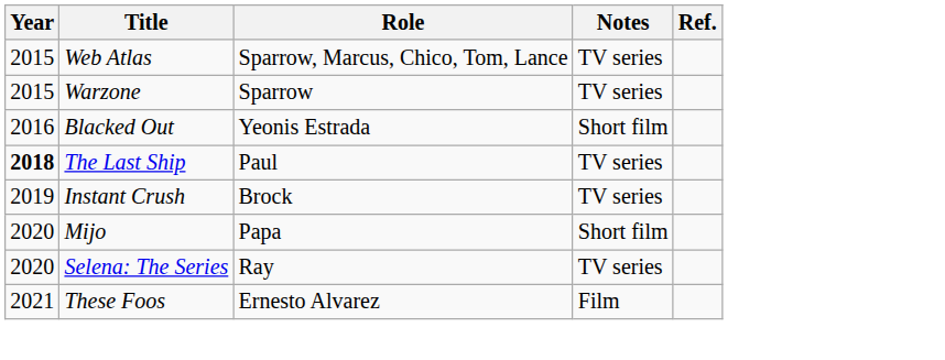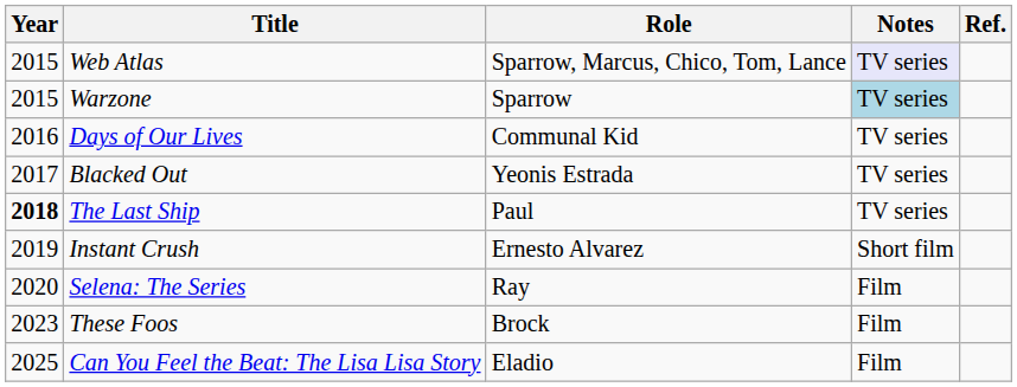 <table class="wikitable">
 <tr>
 <th>Year</th>
 <th>Title</th>
 <th>Role</th>
 <th>Notes</th>
 <th>Ref.</th>
 </tr>
 <tr>
 <td>2015</td>
 <td><em>Web Atlas</em></td>
 <td>Sparrow, Marcus, Chico, Tom, Lance</td>
-<td>TV series</td>
+<td style="background: lavender;">TV series</td>
 <td></td>
 </tr>
 <tr>
 <td>2015</td>
 <td><em>Warzone</em></td>
 <td>Sparrow</td>
+<td style="background: lightblue;">TV series</td>
+<td></td>
+</tr>
+<tr>
+<td>2016</td>
+<td><em><a href='#'>Days of Our Lives</a></em></td>
+<td>Communal Kid</td>
 <td>TV series</td>
 <td></td>
 </tr>
 <tr>
-<td>2016</td>
+<td>2017</td>
 <td><em>Blacked Out</em></td>
 <td>Yeonis Estrada</td>
-<td>Short film</td>
+<td>TV series</td>
 <td></td>
 </tr>
 <tr>
 <td><strong>2018</strong></td>
 <td><em><a href='#'>The Last Ship</a></em></td>
 <td>Paul</td>
 <td>TV series</td>
 <td></td>
 </tr>
 <tr>
 <td>2019</td>
 <td><em>Instant Crush</em></td>
-<td>Brock</td>
-<td>TV series</td>
-<td></td>
-</tr>
-<tr>
-<td>2020</td>
-<td><em>Mijo</em></td>
-<td>Papa</td>
+<td>Ernesto Alvarez</td>
 <td>Short film</td>
 <td></td>
 </tr>
 <tr>
 <td>2020</td>
 <td><em><a href='#'>Selena: The Series</a></em></td>
 <td>Ray</td>
-<td>TV series</td>
+<td>Film</td>
 <td></td>
 </tr>
 <tr>
-<td>2021</td>
+<td>2023</td>
 <td><em>These Foos</em></td>
-<td>Ernesto Alvarez</td>
+<td>Brock</td>
+<td>Film</td>
+<td></td>
+</tr>
+<tr>
+<td>2025</td>
+<td><a href='#'><em>Can You Feel the Beat: The Lisa Lisa Story</em></a></td>
+<td>Eladio</td>
 <td>Film</td>
 <td></td>
 </tr>
 </table>
